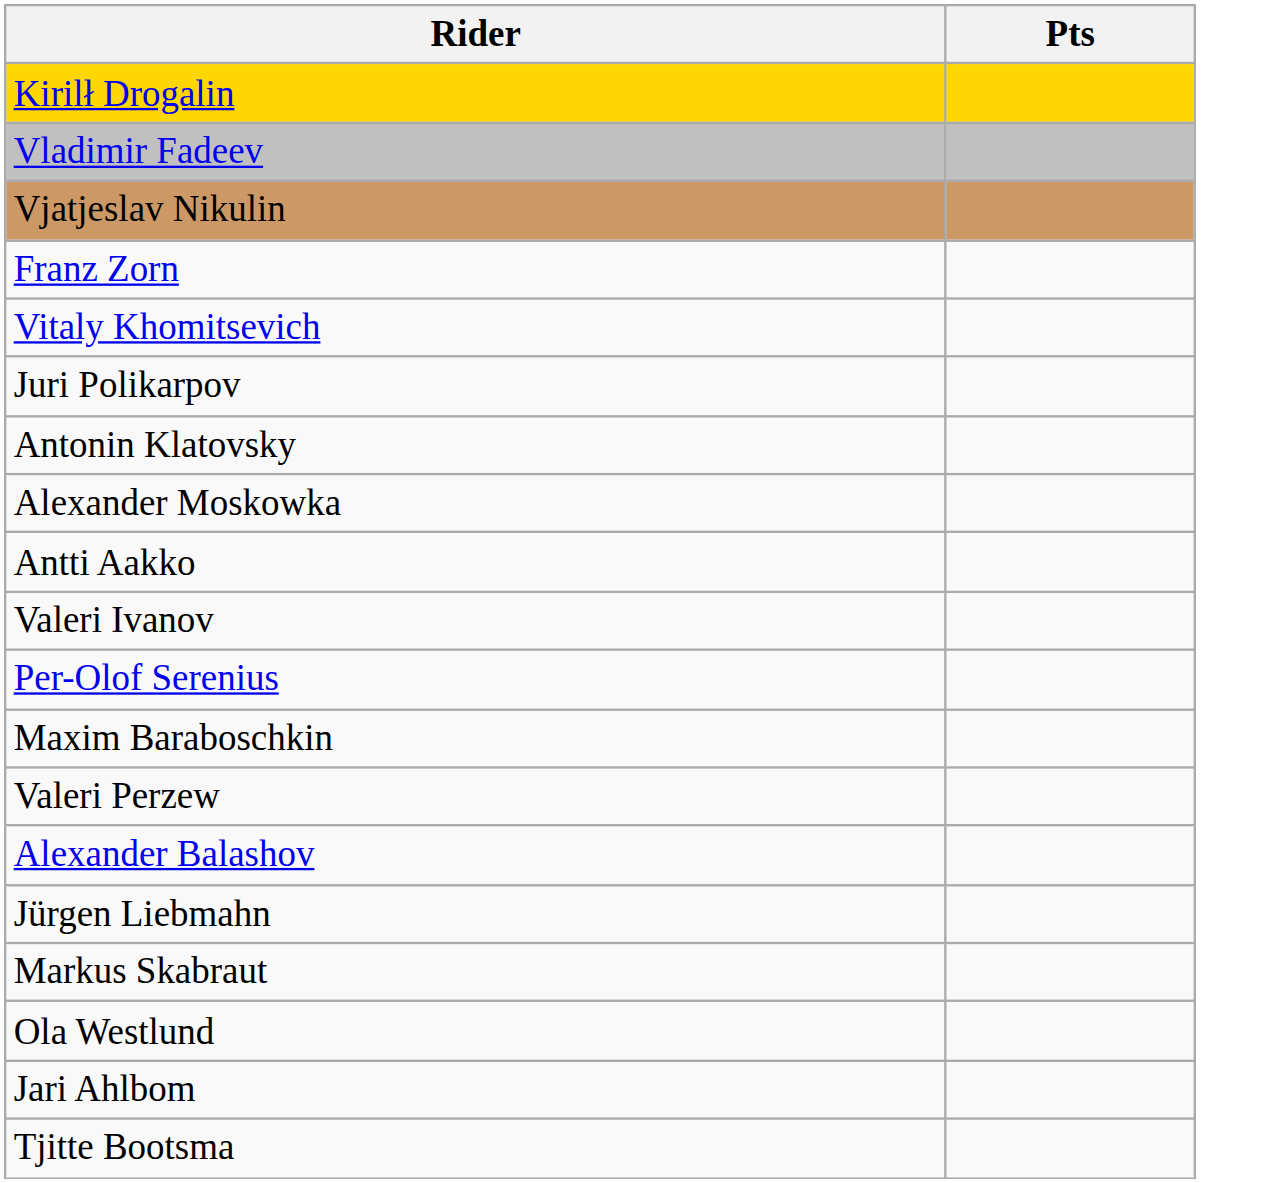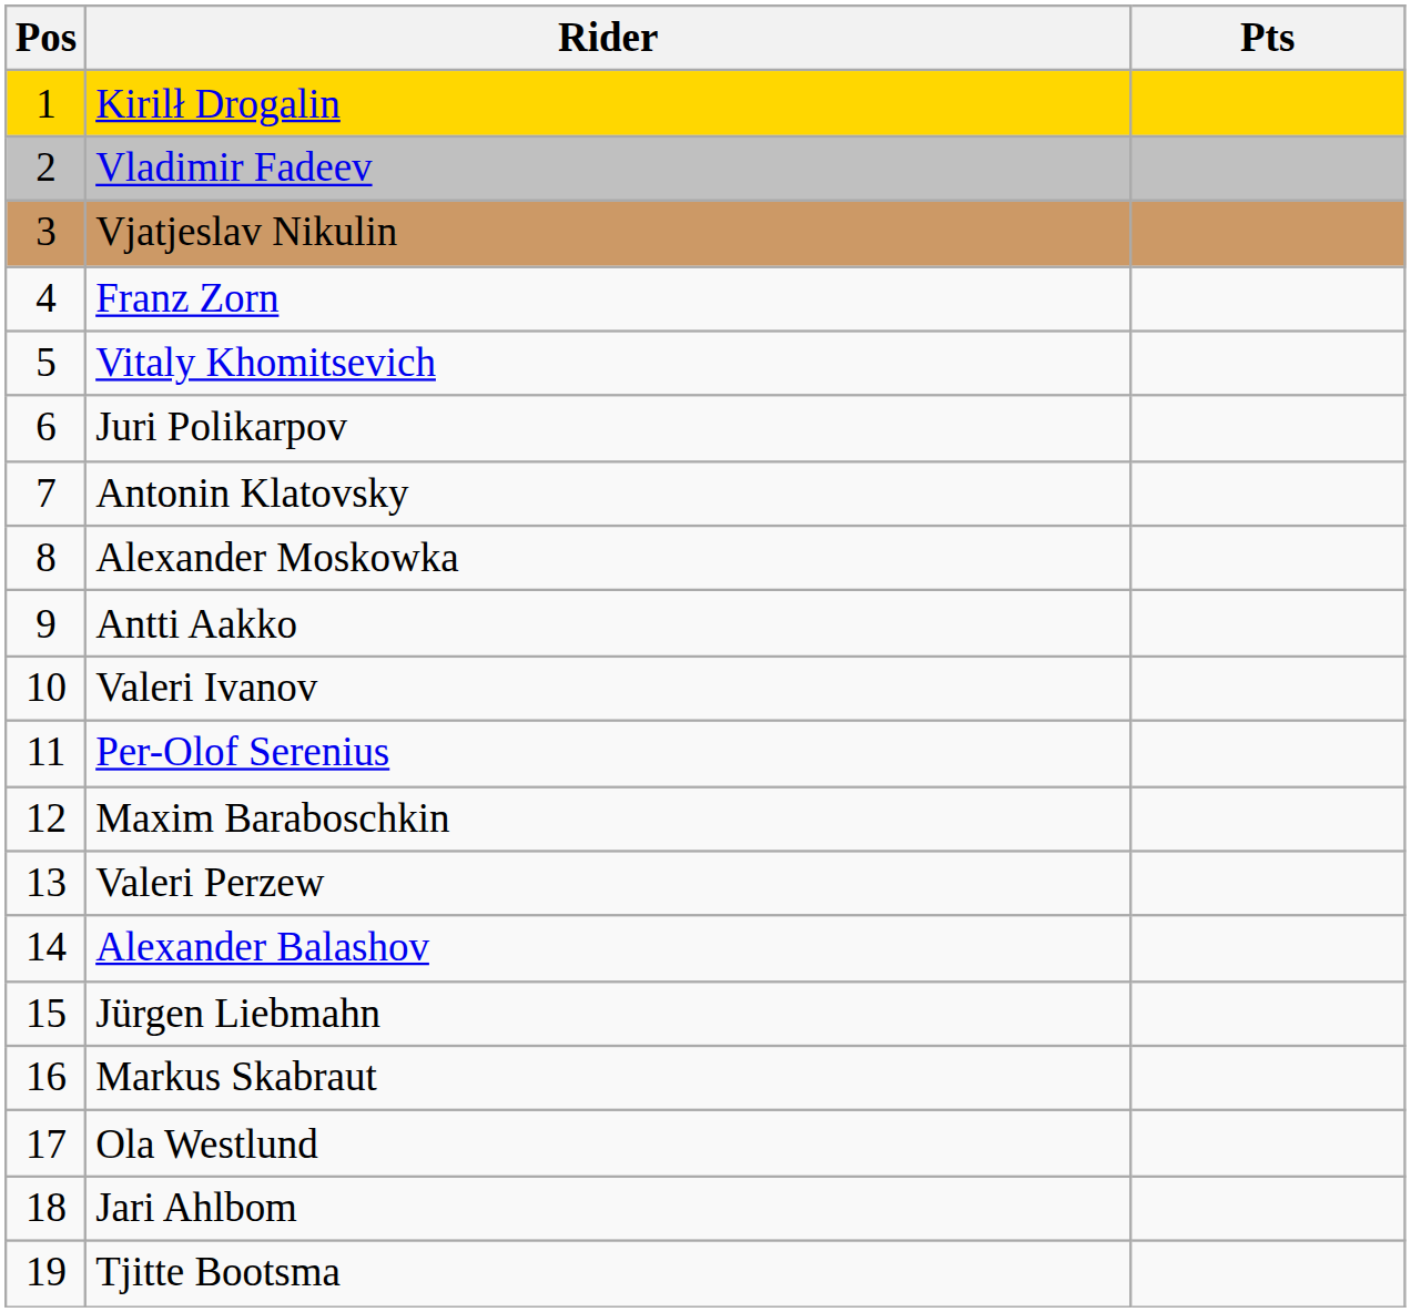 <table class="wikitable" style="font-size: 100%">
 <tr>
+<th width=20>Pos</th>
 <th width=400>Rider</th>
 <th width=100>Pts</th>
 </tr>
 <tr align=center style="background-color: gold;">
+<td>1</td>
 <td align="left"> <a href='#'>Kirilł Drogalin</a></td>
 <td></td>
 </tr>
 <tr align=center style="background-color: silver;">
+<td>2</td>
 <td align="left"> <a href='#'>Vladimir Fadeev</a></td>
 <td></td>
 </tr>
 <tr align=center style="background-color: #cc9966;">
+<td>3</td>
 <td align="left"> Vjatjeslav Nikulin</td>
 <td></td>
 </tr>
 <tr align=center>
+<td>4</td>
 <td align="left"> <a href='#'>Franz Zorn</a></td>
 <td></td>
 </tr>
 <tr align=center>
+<td>5</td>
 <td align="left"> <a href='#'>Vitaly Khomitsevich</a></td>
 <td></td>
 </tr>
 <tr align=center>
+<td>6</td>
 <td align="left"> Juri Polikarpov</td>
 <td></td>
 </tr>
 <tr align=center>
+<td>7</td>
 <td align="left"> Antonin Klatovsky</td>
 <td></td>
 </tr>
 <tr align=center>
+<td>8</td>
 <td align="left"> Alexander Moskowka</td>
 <td></td>
 </tr>
 <tr align=center>
+<td>9</td>
 <td align="left"> Antti Aakko</td>
 <td></td>
 </tr>
 <tr align=center>
+<td>10</td>
 <td align="left"> Valeri Ivanov</td>
 <td></td>
 </tr>
 <tr align=center>
+<td>11</td>
 <td align="left"> <a href='#'>Per-Olof Serenius</a></td>
 <td></td>
 </tr>
 <tr align=center>
+<td>12</td>
 <td align="left"> Maxim Baraboschkin</td>
 <td></td>
 </tr>
 <tr align=center>
+<td>13</td>
 <td align="left"> Valeri Perzew</td>
 <td></td>
 </tr>
 <tr align=center>
+<td>14</td>
 <td align="left"> <a href='#'>Alexander Balashov</a></td>
 <td></td>
 </tr>
 <tr align=center>
+<td>15</td>
 <td align="left"> Jürgen Liebmahn</td>
 <td></td>
 </tr>
 <tr align=center>
+<td>16</td>
 <td align="left"> Markus Skabraut</td>
 <td></td>
 </tr>
 <tr align=center>
+<td>17</td>
 <td align="left"> Ola Westlund</td>
 <td></td>
 </tr>
 <tr align=center>
+<td>18</td>
 <td align="left"> Jari Ahlbom</td>
 <td></td>
 </tr>
 <tr align=center>
+<td>19</td>
 <td align="left"> Tjitte Bootsma</td>
 <td></td>
 </tr>
 </table>
